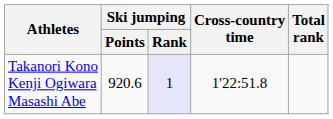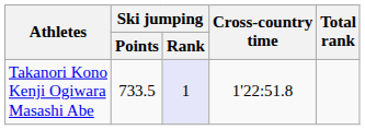 <table class="wikitable" border="1" style="font-size:90%">
 <tr>
 <th rowspan="2">Athletes</th>
 <th colspan="2">Ski jumping</th>
 <th rowspan="2">Cross-country <br> time</th>
 <th rowspan="2">Total <br> rank</th>
 </tr>
 <tr>
 <th>Points</th>
 <th>Rank</th>
 </tr>
 <tr>
 <td><a href='#'>Takanori Kono</a><br><a href='#'>Kenji Ogiwara</a><br><a href='#'>Masashi Abe</a></td>
-<td align=center>920.6</td>
+<td align=center>733.5</td>
 <td align=center style="background: lavender;">1</td>
 <td align=center>1'22:51.8</td>
 <td align=center></td>
 </tr>
 </table>
